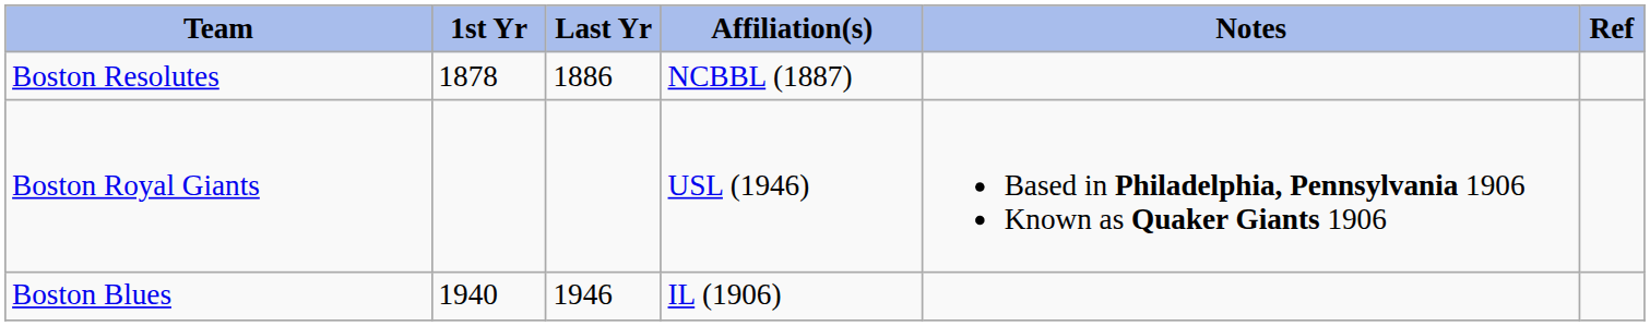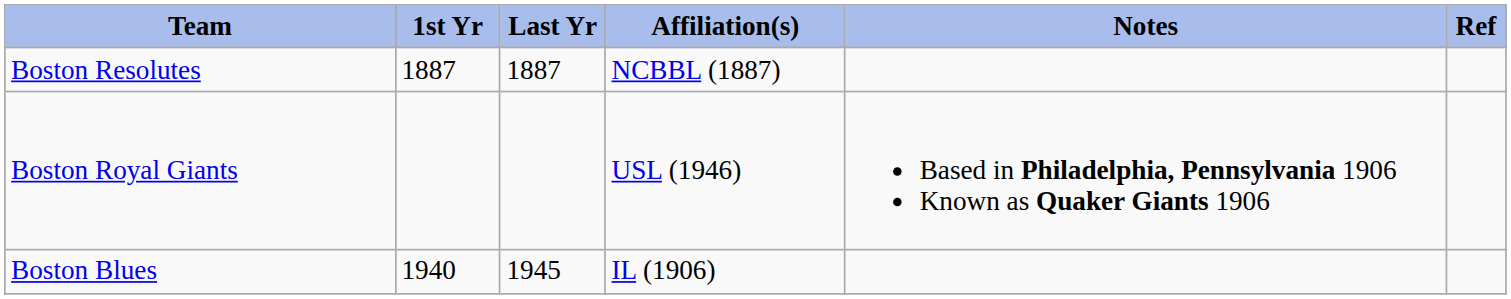 <table class="wikitable" style="width: 100%">
 <tr>
 <th style="background:#a8bdec; width:26%;">Team</th>
 <th style="width:7%; background:#a8bdec;">1st Yr</th>
 <th style="width:7%; background:#a8bdec;">Last Yr</th>
 <th style="width:16%; background:#a8bdec;">Affiliation(s)</th>
 <th style="width:40%; background:#a8bdec;">Notes</th>
 <th style="width:4%; background:#a8bdec;">Ref</th>
 </tr>
 <tr>
 <td><a href='#'>Boston Resolutes</a></td>
-<td>1878</td>
-<td>1886</td>
+<td>1887</td>
+<td>1887</td>
 <td><a href='#'>NCBBL</a> (1887)</td>
 <td></td>
 <td></td>
 </tr>
 <tr>
 <td><a href='#'>Boston Royal Giants</a></td>
 <td></td>
 <td></td>
 <td><a href='#'>USL</a> (1946)</td>
 <td><br><ul><li>Based in <strong>Philadelphia, Pennsylvania</strong> 1906</li><li>Known as <strong>Quaker Giants</strong> 1906</li></ul></td>
 <td></td>
 </tr>
 <tr>
 <td><a href='#'>Boston Blues</a></td>
 <td>1940</td>
-<td>1946</td>
+<td>1945</td>
 <td><a href='#'>IL</a> (1906)</td>
 <td></td>
 <td></td>
 </tr>
 </table>
